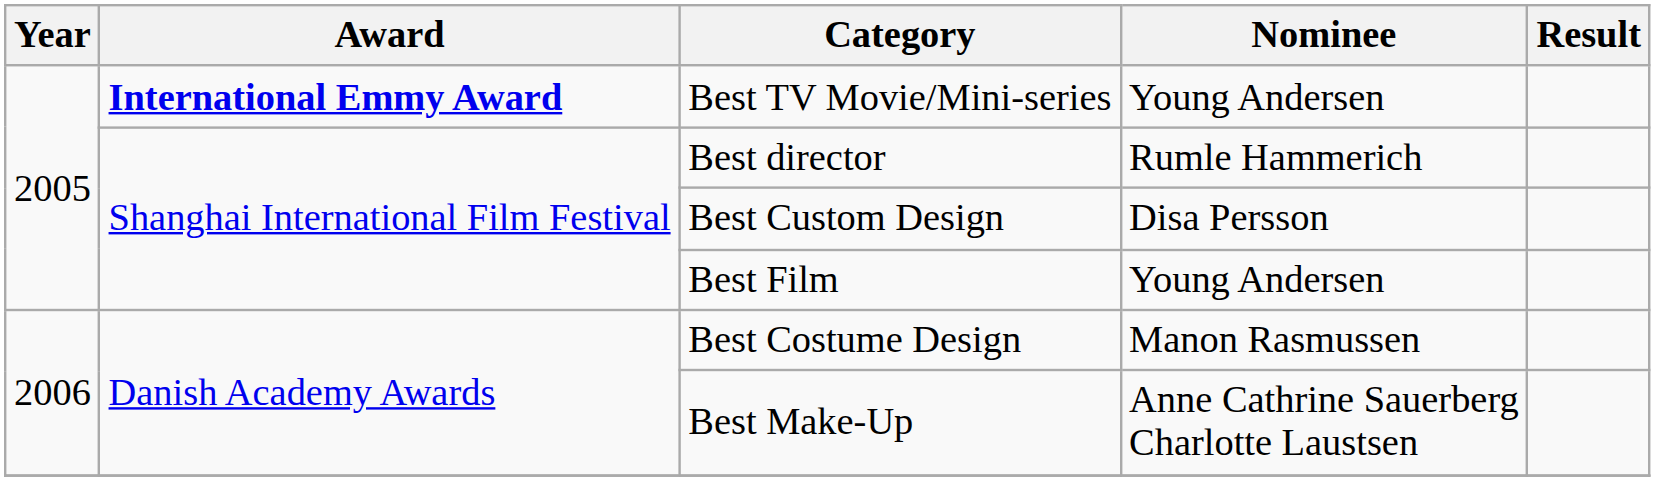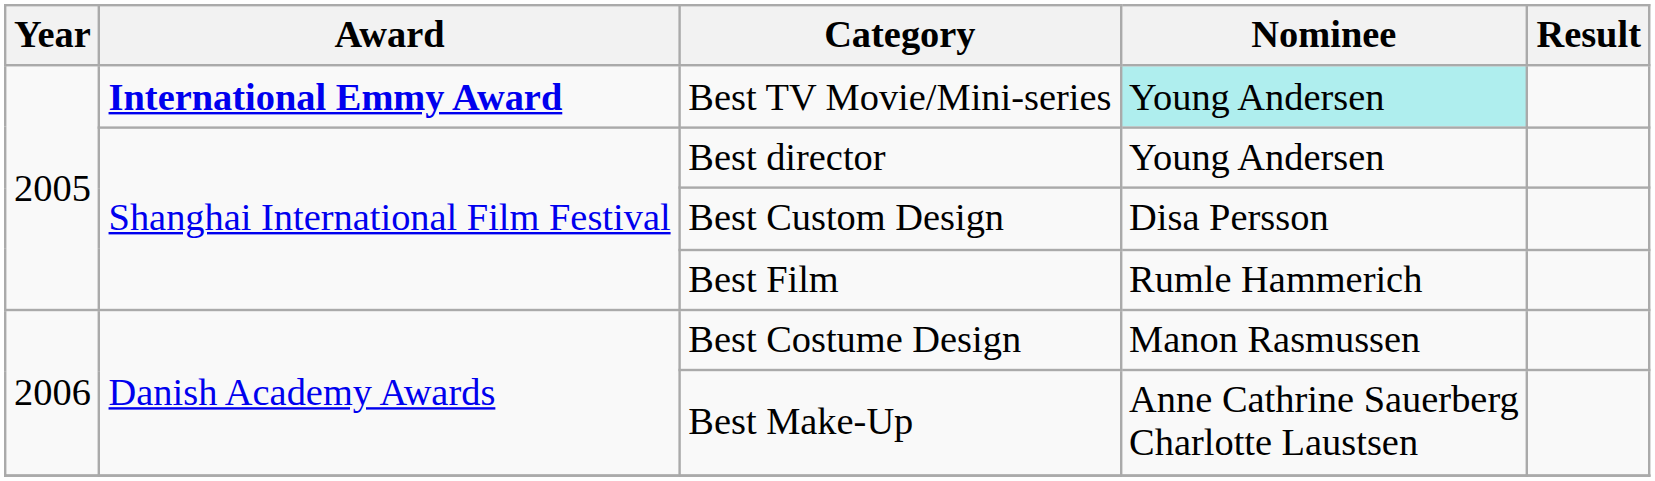 <table class="wikitable" style="text-align: left;">
 <tr>
 <th>Year</th>
 <th>Award</th>
 <th>Category</th>
 <th>Nominee</th>
 <th>Result</th>
 </tr>
 <tr>
 <td rowspan=4>2005</td>
 <td><strong><a href='#'>International Emmy Award</a></strong></td>
 <td>Best TV Movie/Mini-series</td>
-<td>Young Andersen</td>
+<td style="background: paleturquoise;">Young Andersen</td>
 <td></td>
 </tr>
 <tr>
 <td rowspan=3><a href='#'>Shanghai International Film Festival</a></td>
 <td>Best director</td>
-<td>Rumle Hammerich</td>
+<td>Young Andersen</td>
 <td></td>
 </tr>
 <tr>
 <td>Best Custom Design</td>
 <td>Disa Persson</td>
 <td></td>
 </tr>
 <tr>
 <td>Best Film</td>
-<td>Young Andersen</td>
+<td>Rumle Hammerich</td>
 <td></td>
 </tr>
 <tr>
 <td rowspan=2>2006</td>
 <td rowspan=2><a href='#'>Danish Academy Awards</a></td>
 <td>Best Costume Design</td>
 <td>Manon Rasmussen</td>
 <td></td>
 </tr>
 <tr>
 <td>Best Make-Up</td>
 <td>Anne Cathrine Sauerberg <br>Charlotte Laustsen</td>
 <td></td>
 </tr>
 <tr>
 </tr>
 </table>
